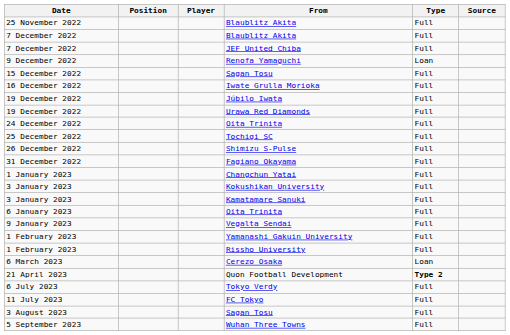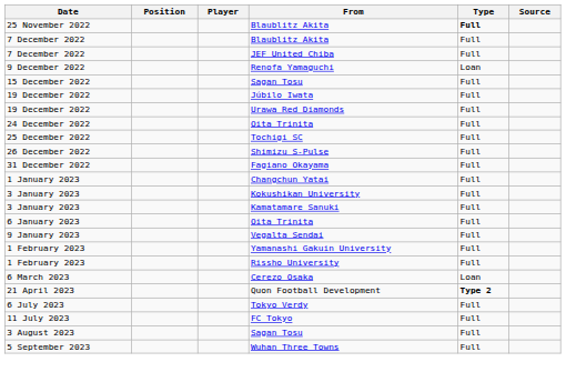 <table class="wikitable sortable" style="width:90%; text-align:center; font-size:95%; text-align:left;">
 <tr>
 <th>Date</th>
 <th>Position</th>
 <th>Player</th>
 <th>From</th>
 <th>Type</th>
 <th>Source</th>
 </tr>
 <tr>
 <td>25 November 2022</td>
 <td></td>
 <td></td>
 <td> <a href='#'>Blaublitz Akita</a></td>
-<td>Full</td>
+<td><strong>Full</strong></td>
 <td></td>
 </tr>
 <tr>
 <td>7 December 2022</td>
 <td></td>
 <td></td>
 <td> <a href='#'>Blaublitz Akita</a></td>
 <td>Full</td>
 <td></td>
 </tr>
 <tr>
 <td>7 December 2022</td>
 <td></td>
 <td></td>
 <td> <a href='#'>JEF United Chiba</a></td>
 <td>Full</td>
 <td></td>
 </tr>
 <tr>
 <td>9 December 2022</td>
 <td></td>
 <td></td>
 <td> <a href='#'>Renofa Yamaguchi</a></td>
 <td>Loan</td>
 <td></td>
 </tr>
 <tr>
 <td>15 December 2022</td>
 <td></td>
 <td></td>
 <td> <a href='#'>Sagan Tosu</a></td>
-<td>Full</td>
-<td></td>
-</tr>
-<tr>
-<td>16 December 2022</td>
-<td></td>
-<td></td>
-<td> <a href='#'>Iwate Grulla Morioka</a></td>
 <td>Full</td>
 <td></td>
 </tr>
 <tr>
 <td>19 December 2022</td>
 <td></td>
 <td></td>
 <td> <a href='#'>Júbilo Iwata</a></td>
 <td>Full</td>
 <td></td>
 </tr>
 <tr>
 <td>19 December 2022</td>
 <td></td>
 <td></td>
 <td> <a href='#'>Urawa Red Diamonds</a></td>
 <td>Full</td>
 <td></td>
 </tr>
 <tr>
 <td>24 December 2022</td>
 <td></td>
 <td></td>
 <td> <a href='#'>Oita Trinita</a></td>
 <td>Full</td>
 <td></td>
 </tr>
 <tr>
 <td>25 December 2022</td>
 <td></td>
 <td></td>
 <td> <a href='#'>Tochigi SC</a></td>
 <td>Full</td>
 <td></td>
 </tr>
 <tr>
 <td>26 December 2022</td>
 <td></td>
 <td></td>
 <td> <a href='#'>Shimizu S-Pulse</a></td>
 <td>Full</td>
 <td></td>
 </tr>
 <tr>
 <td>31 December 2022</td>
 <td></td>
 <td></td>
 <td> <a href='#'>Fagiano Okayama</a></td>
 <td>Full</td>
 <td></td>
 </tr>
 <tr>
 <td>1 January 2023</td>
 <td></td>
 <td></td>
 <td> <a href='#'>Changchun Yatai</a></td>
 <td>Full</td>
 <td></td>
 </tr>
 <tr>
 <td>3 January 2023</td>
 <td></td>
 <td></td>
 <td> <a href='#'>Kokushikan University</a></td>
 <td>Full</td>
 <td></td>
 </tr>
 <tr>
 <td>3 January 2023</td>
 <td></td>
 <td></td>
 <td> <a href='#'>Kamatamare Sanuki</a></td>
 <td>Full</td>
 <td></td>
 </tr>
 <tr>
 <td>6 January 2023</td>
 <td></td>
 <td></td>
 <td> <a href='#'>Oita Trinita</a></td>
 <td>Full</td>
 <td></td>
 </tr>
 <tr>
 <td>9 January 2023</td>
 <td></td>
 <td></td>
 <td> <a href='#'>Vegalta Sendai</a></td>
 <td>Full</td>
 <td></td>
 </tr>
 <tr>
 <td>1 February 2023</td>
 <td></td>
 <td></td>
 <td> <a href='#'>Yamanashi Gakuin University</a></td>
 <td>Full</td>
 <td></td>
 </tr>
 <tr>
 <td>1 February 2023</td>
 <td></td>
 <td></td>
 <td> <a href='#'>Rissho University</a></td>
 <td>Full</td>
 <td></td>
 </tr>
 <tr>
 <td>6 March 2023</td>
 <td></td>
 <td></td>
 <td> <a href='#'>Cerezo Osaka</a></td>
 <td>Loan</td>
 <td></td>
 </tr>
 <tr>
 <td>21 April 2023</td>
 <td></td>
 <td></td>
 <td> Quon Football Development</td>
 <td><strong>Type 2</strong></td>
 <td></td>
 </tr>
 <tr>
 <td>6 July 2023</td>
 <td></td>
 <td></td>
 <td> <a href='#'>Tokyo Verdy</a></td>
 <td>Full</td>
 <td></td>
 </tr>
 <tr>
 <td>11 July 2023</td>
 <td></td>
 <td></td>
 <td> <a href='#'>FC Tokyo</a></td>
 <td>Full</td>
 <td></td>
 </tr>
 <tr>
 <td>3 August 2023</td>
 <td></td>
 <td></td>
 <td> <a href='#'>Sagan Tosu</a></td>
 <td>Full</td>
 <td></td>
 </tr>
 <tr>
 <td>5 September 2023</td>
 <td></td>
 <td></td>
 <td> <a href='#'>Wuhan Three Towns</a></td>
 <td>Full</td>
 <td></td>
 </tr>
 </table>
